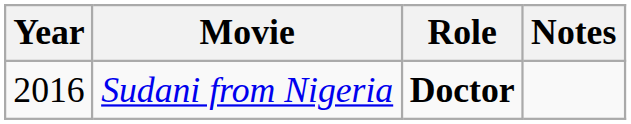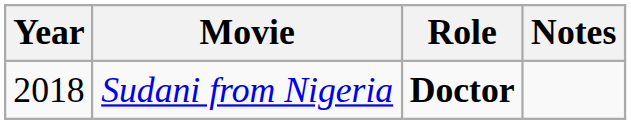 <table class="wikitable">
 <tr>
 <th>Year</th>
 <th>Movie</th>
 <th>Role</th>
 <th>Notes</th>
 </tr>
 <tr>
-<td>2016</td>
+<td>2018</td>
 <td><em><a href='#'>Sudani from Nigeria</a></em></td>
 <td><strong>Doctor</strong></td>
 <td></td>
 </tr>
 </table>
